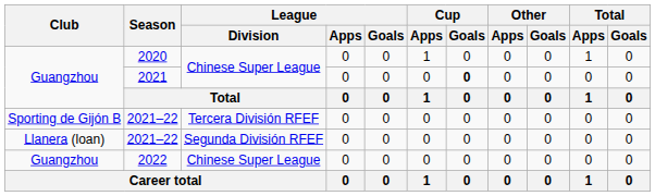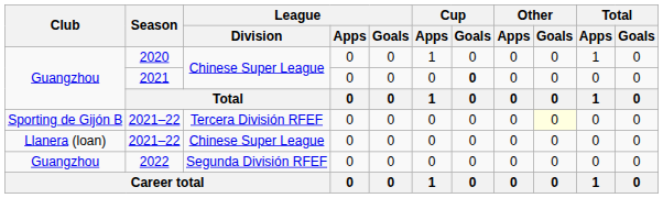 <table class="wikitable" style="text-align: center;">
 <tr>
 <th rowspan=2>Club</th>
 <th rowspan=2>Season</th>
 <th colspan=3>League</th>
 <th colspan=2>Cup</th>
 <th colspan=2>Other</th>
 <th colspan=2>Total</th>
 </tr>
 <tr>
 <th>Division</th>
 <th>Apps</th>
 <th>Goals</th>
 <th>Apps</th>
 <th>Goals</th>
 <th>Apps</th>
 <th>Goals</th>
 <th>Apps</th>
 <th>Goals</th>
 </tr>
 <tr>
 <td rowspan=3><a href='#'>Guangzhou</a></td>
 <td><a href='#'>2020</a></td>
 <td rowspan=2><a href='#'>Chinese Super League</a></td>
 <td>0</td>
 <td>0</td>
 <td>1</td>
 <td>0</td>
 <td>0</td>
 <td>0</td>
 <td>1</td>
 <td>0</td>
 </tr>
 <tr>
 <td><a href='#'>2021</a></td>
 <td>0</td>
 <td>0</td>
 <td>0</td>
 <td><strong>0</strong></td>
 <td>0</td>
 <td>0</td>
 <td>0</td>
 <td>0</td>
 </tr>
 <tr>
 <th colspan=2>Total</th>
 <th>0</th>
 <th>0</th>
 <th>1</th>
 <th>0</th>
 <th>0</th>
 <th>0</th>
 <th>1</th>
 <th>0</th>
 </tr>
 <tr>
 <td><a href='#'>Sporting de Gijón B</a></td>
 <td><a href='#'>2021–22</a></td>
 <td><a href='#'>Tercera División RFEF</a></td>
 <td>0</td>
 <td>0</td>
 <td>0</td>
 <td>0</td>
 <td>0</td>
-<td>0</td>
+<td style="background: lightyellow;">0</td>
 <td>0</td>
 <td>0</td>
 </tr>
 <tr>
 <td><a href='#'>Llanera</a> (loan)</td>
 <td><a href='#'>2021–22</a></td>
-<td><a href='#'>Segunda División RFEF</a></td>
+<td><a href='#'>Chinese Super League</a></td>
 <td>0</td>
 <td>0</td>
 <td>0</td>
 <td>0</td>
 <td>0</td>
 <td>0</td>
 <td>0</td>
 <td>0</td>
 </tr>
 <tr>
 <td><a href='#'>Guangzhou</a></td>
 <td><a href='#'>2022</a></td>
-<td><a href='#'>Chinese Super League</a></td>
+<td><a href='#'>Segunda División RFEF</a></td>
 <td>0</td>
 <td>0</td>
 <td>0</td>
 <td>0</td>
 <td>0</td>
 <td>0</td>
 <td>0</td>
 <td>0</td>
 </tr>
 <tr>
 <th colspan=3>Career total</th>
 <th>0</th>
 <th>0</th>
 <th>1</th>
 <th>0</th>
 <th>0</th>
 <th>0</th>
 <th>1</th>
 <th>0</th>
 </tr>
 </table>
